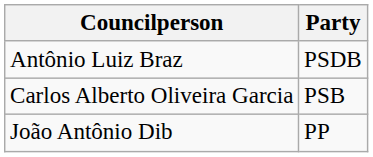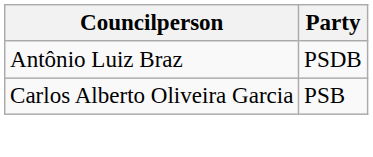 <table class="wikitable">
 <tr>
 <th>Councilperson</th>
 <th>Party</th>
 </tr>
 <tr>
 <td>Antônio Luiz Braz</td>
 <td>PSDB</td>
 </tr>
 <tr>
 <td>Carlos Alberto Oliveira Garcia</td>
 <td>PSB</td>
 </tr>
-<tr>
-<td>João Antônio Dib</td>
-<td>PP</td>
-</tr>
 </table>
